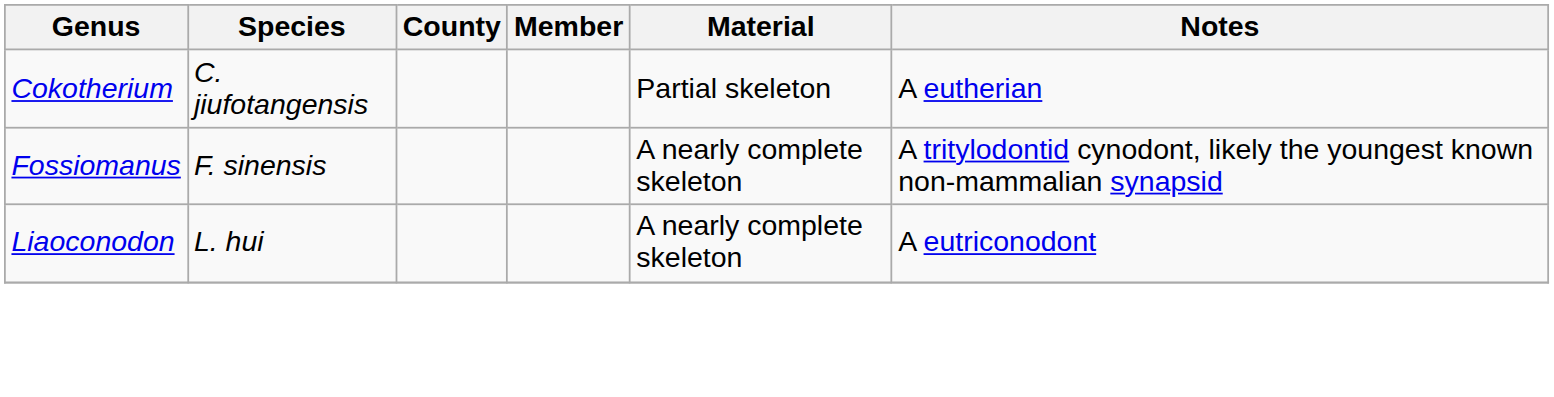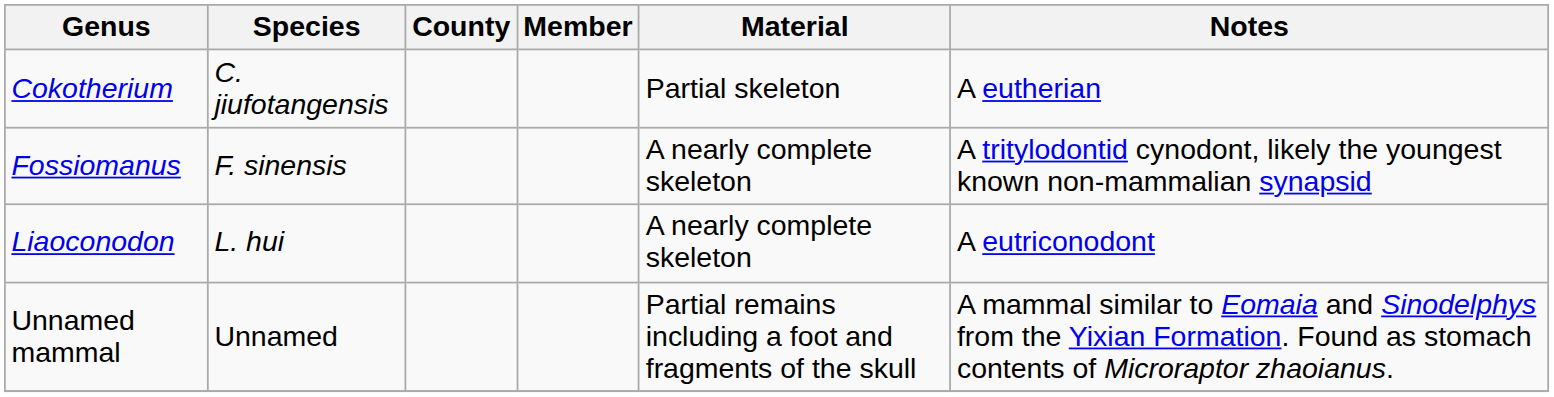 <table class="wikitable" align="center">
 <tr>
 <th>Genus</th>
 <th>Species</th>
 <th>County</th>
 <th>Member</th>
 <th>Material</th>
 <th>Notes</th>
 </tr>
 <tr>
 <td><em><a href='#'>Cokotherium</a></em></td>
 <td><em>C. jiufotangensis</em></td>
 <td></td>
 <td></td>
 <td>Partial skeleton</td>
 <td>A <a href='#'>eutherian</a></td>
 </tr>
 <tr>
 <td><em><a href='#'>Fossiomanus</a></em></td>
 <td><em>F. sinensis</em></td>
 <td></td>
 <td></td>
 <td>A nearly complete skeleton</td>
 <td>A <a href='#'>tritylodontid</a> cynodont, likely the youngest known non-mammalian <a href='#'>synapsid</a></td>
 </tr>
 <tr>
 <td><em><a href='#'>Liaoconodon</a></em></td>
 <td><em>L. hui</em></td>
 <td></td>
 <td></td>
 <td>A nearly complete skeleton</td>
 <td>A <a href='#'>eutriconodont</a></td>
 </tr>
 <tr>
+<td>Unnamed mammal</td>
+<td>Unnamed</td>
+<td></td>
+<td></td>
+<td>Partial remains including a foot and fragments of the skull</td>
+<td>A mammal similar to <em><a href='#'>Eomaia</a></em> and <em><a href='#'>Sinodelphys</a></em> from the <a href='#'>Yixian Formation</a>. Found as stomach contents of <em>Microraptor zhaoianus</em>.</td>
+</tr>
+<tr>
 </tr>
 </table>
